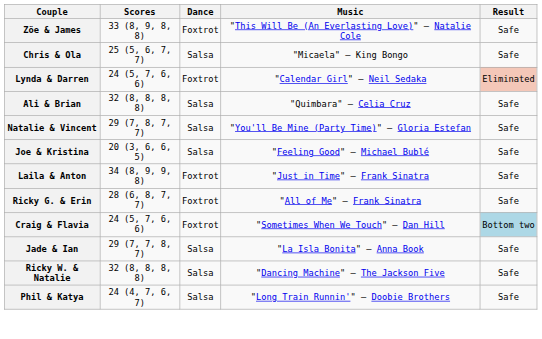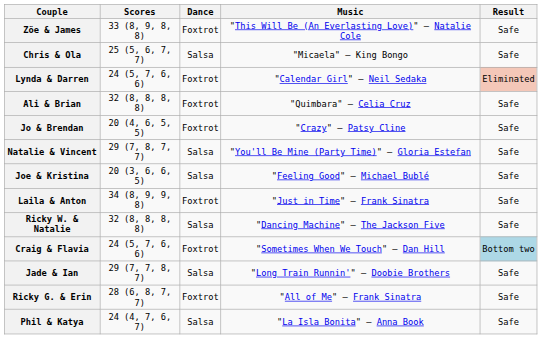 <table class="wikitable sortable" style="text-align:center; width:90%">
 <tr>
 <th scope="col">Couple</th>
 <th scope="col">Scores</th>
 <th scope="col" class="unsortable">Dance</th>
 <th scope="col" class="unsortable">Music</th>
 <th scope="col" class="unsortable">Result</th>
 </tr>
 <tr>
 <th scope="row">Zöe & James</th>
 <td>33 (8, 9, 8, 8)</td>
 <td>Foxtrot</td>
 <td>"<a href='#'>This Will Be (An Everlasting Love)</a>" — <a href='#'>Natalie Cole</a></td>
 <td>Safe</td>
 </tr>
 <tr>
 <th scope="row">Chris & Ola</th>
 <td>25 (5, 6, 7, 7)</td>
 <td>Salsa</td>
 <td>"Micaela" — King Bongo</td>
 <td>Safe</td>
 </tr>
 <tr>
 <th scope="row">Lynda & Darren</th>
 <td>24 (5, 7, 6, 6)</td>
 <td>Foxtrot</td>
 <td>"<a href='#'>Calendar Girl</a>" — <a href='#'>Neil Sedaka</a></td>
 <td bgcolor="f4c7b8">Eliminated</td>
 </tr>
 <tr>
 <th scope="row">Ali & Brian</th>
 <td>32 (8, 8, 8, 8)</td>
-<td>Salsa</td>
+<td>Foxtrot</td>
 <td>"Quimbara" — <a href='#'>Celia Cruz</a></td>
+<td>Safe</td>
+</tr>
+<tr>
+<th scope="row">Jo & Brendan</th>
+<td>20 (4, 6, 5, 5)</td>
+<td>Foxtrot</td>
+<td>"<a href='#'>Crazy</a>" — <a href='#'>Patsy Cline</a></td>
 <td>Safe</td>
 </tr>
 <tr>
 <th scope="row">Natalie & Vincent</th>
 <td>29 (7, 8, 7, 7)</td>
 <td>Salsa</td>
 <td>"<a href='#'>You'll Be Mine (Party Time)</a>" — <a href='#'>Gloria Estefan</a></td>
 <td>Safe</td>
 </tr>
 <tr>
 <th scope="row">Joe & Kristina</th>
 <td>20 (3, 6, 6, 5)</td>
 <td>Salsa</td>
 <td>"<a href='#'>Feeling Good</a>" — <a href='#'>Michael Bublé</a></td>
 <td>Safe</td>
 </tr>
 <tr>
 <th scope="row">Laila & Anton</th>
 <td>34 (8, 9, 9, 8)</td>
 <td>Foxtrot</td>
 <td>"<a href='#'>Just in Time</a>" — <a href='#'>Frank Sinatra</a></td>
 <td>Safe</td>
 </tr>
 <tr>
-<th scope="row">Ricky G. & Erin</th>
-<td>28 (6, 8, 7, 7)</td>
-<td>Foxtrot</td>
-<td>"<a href='#'>All of Me</a>" — <a href='#'>Frank Sinatra</a></td>
+<th scope="row">Ricky W. & Natalie</th>
+<td>32 (8, 8, 8, 8)</td>
+<td>Salsa</td>
+<td>"<a href='#'>Dancing Machine</a>" — <a href='#'>The Jackson Five</a></td>
 <td>Safe</td>
 </tr>
 <tr>
 <th scope="row">Craig & Flavia</th>
 <td>24 (5, 7, 6, 6)</td>
 <td>Foxtrot</td>
 <td>"<a href='#'>Sometimes When We Touch</a>" — <a href='#'>Dan Hill</a></td>
 <td bgcolor="lightblue">Bottom two</td>
 </tr>
 <tr>
 <th scope="row">Jade & Ian</th>
 <td>29 (7, 7, 8, 7)</td>
 <td>Salsa</td>
-<td>"<a href='#'>La Isla Bonita</a>" — <a href='#'>Anna Book</a></td>
+<td>"<a href='#'>Long Train Runnin'</a>" — <a href='#'>Doobie Brothers</a></td>
 <td>Safe</td>
 </tr>
 <tr>
-<th scope="row">Ricky W. & Natalie</th>
-<td>32 (8, 8, 8, 8)</td>
-<td>Salsa</td>
-<td>"<a href='#'>Dancing Machine</a>" — <a href='#'>The Jackson Five</a></td>
+<th scope="row">Ricky G. & Erin</th>
+<td>28 (6, 8, 7, 7)</td>
+<td>Foxtrot</td>
+<td>"<a href='#'>All of Me</a>" — <a href='#'>Frank Sinatra</a></td>
 <td>Safe</td>
 </tr>
 <tr>
 <th scope="row">Phil & Katya</th>
 <td>24 (4, 7, 6, 7)</td>
 <td>Salsa</td>
-<td>"<a href='#'>Long Train Runnin'</a>" — <a href='#'>Doobie Brothers</a></td>
+<td>"<a href='#'>La Isla Bonita</a>" — <a href='#'>Anna Book</a></td>
 <td>Safe</td>
 </tr>
 </table>
